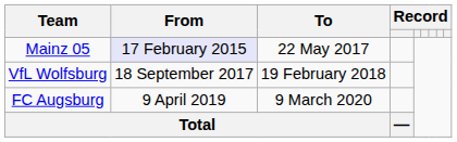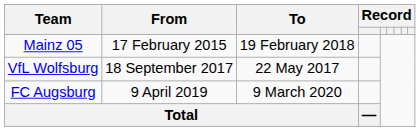 <table class="wikitable" style="text-align: center">
 <tr>
 <th rowspan="2">Team</th>
 <th rowspan="2">From</th>
 <th rowspan="2">To</th>
 <th colspan="6">Record</th>
 </tr>
 <tr>
 <th></th>
 <th></th>
 <th></th>
 <th></th>
 <th></th>
 <th></th>
 </tr>
 <tr>
 <td><a href='#'>Mainz 05</a></td>
-<td style="background: lavender;">17 February 2015</td>
-<td>22 May 2017<br></td>
+<td>17 February 2015</td>
+<td>19 February 2018<br></td>
 <td></td>
 </tr>
 <tr>
 <td><a href='#'>VfL Wolfsburg</a></td>
 <td>18 September 2017</td>
-<td>19 February 2018<br></td>
+<td>22 May 2017<br></td>
 <td></td>
 </tr>
 <tr>
 <td><a href='#'>FC Augsburg</a></td>
 <td>9 April 2019</td>
 <td>9 March 2020<br></td>
 <td></td>
 </tr>
 <tr>
 <th colspan="3">Total<br></th>
 <th>—</th>
 </tr>
 </table>
